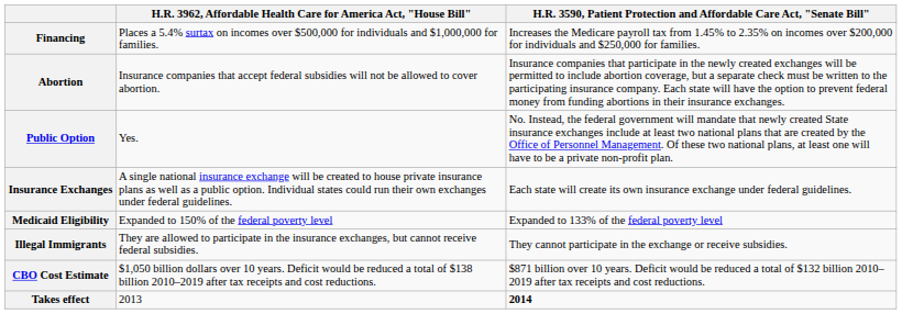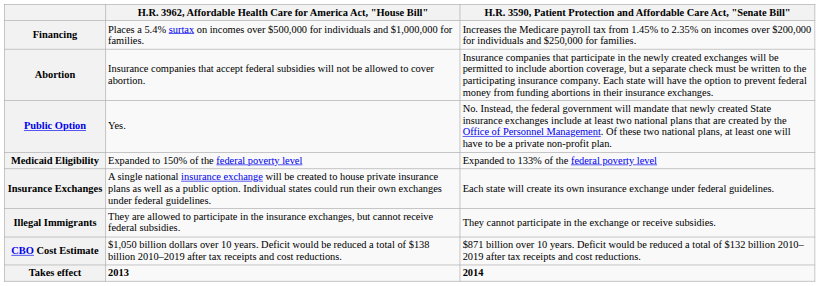 <table class="wikitable">
 <tr>
 <th style="width:10%;"></th>
 <th ! style="width:35%;"><strong>H.R. 3962, Affordable Health Care for America Act, "House Bill"</strong></th>
 <th ! style="width:35%;"><strong>H.R. 3590, Patient Protection and Affordable Care Act, "Senate Bill"</strong></th>
 </tr>
 <tr>
 <th>Financing</th>
 <td>Places a 5.4% <a href='#'>surtax</a> on incomes over $500,000 for individuals and $1,000,000 for families.</td>
 <td>Increases the Medicare payroll tax from 1.45% to 2.35% on incomes over $200,000 for individuals and $250,000 for families.</td>
 </tr>
 <tr>
 <th>Abortion</th>
 <td>Insurance companies that accept federal subsidies will not be allowed to cover abortion.</td>
 <td>Insurance companies that participate in the newly created exchanges will be permitted to include abortion coverage, but a separate check must be written to the participating insurance company. Each state will have the option to prevent federal money from funding abortions in their insurance exchanges.</td>
 </tr>
 <tr>
 <th><a href='#'>Public Option</a></th>
 <td>Yes.</td>
 <td>No. Instead, the federal government will mandate that newly created State insurance exchanges include at least two national plans that are created by the <a href='#'>Office of Personnel Management</a>. Of these two national plans, at least one will have to be a private non-profit plan.</td>
 </tr>
 <tr>
+<th>Medicaid Eligibility</th>
+<td>Expanded to 150% of the <a href='#'>federal poverty level</a></td>
+<td>Expanded to 133% of the <a href='#'>federal poverty level</a></td>
+</tr>
+<tr>
 <th>Insurance Exchanges</th>
 <td>A single national <a href='#'>insurance exchange</a> will be created to house private insurance plans as well as a public option. Individual states could run their own exchanges under federal guidelines.</td>
 <td>Each state will create its own insurance exchange under federal guidelines.</td>
-</tr>
-<tr>
-<th>Medicaid Eligibility</th>
-<td>Expanded to 150% of the <a href='#'>federal poverty level</a></td>
-<td>Expanded to 133% of the <a href='#'>federal poverty level</a></td>
 </tr>
 <tr>
 <th>Illegal Immigrants</th>
 <td>They are allowed to participate in the insurance exchanges, but cannot receive federal subsidies.</td>
 <td>They cannot participate in the exchange or receive subsidies.</td>
 </tr>
 <tr>
 <th><a href='#'>CBO</a> Cost Estimate</th>
 <td>$1,050 billion dollars over 10 years. Deficit would be reduced a total of $138 billion 2010–2019 after tax receipts and cost reductions.</td>
 <td>$871 billion over 10 years. Deficit would be reduced a total of $132 billion 2010–2019 after tax receipts and cost reductions.</td>
 </tr>
 <tr>
 <th>Takes effect</th>
-<td>2013</td>
+<td><strong>2013</strong></td>
 <td><strong>2014</strong></td>
 </tr>
 </table>
